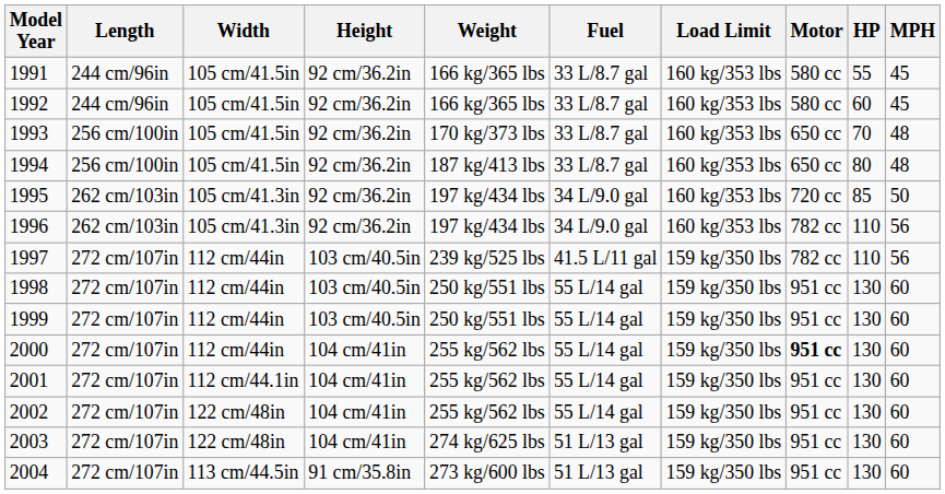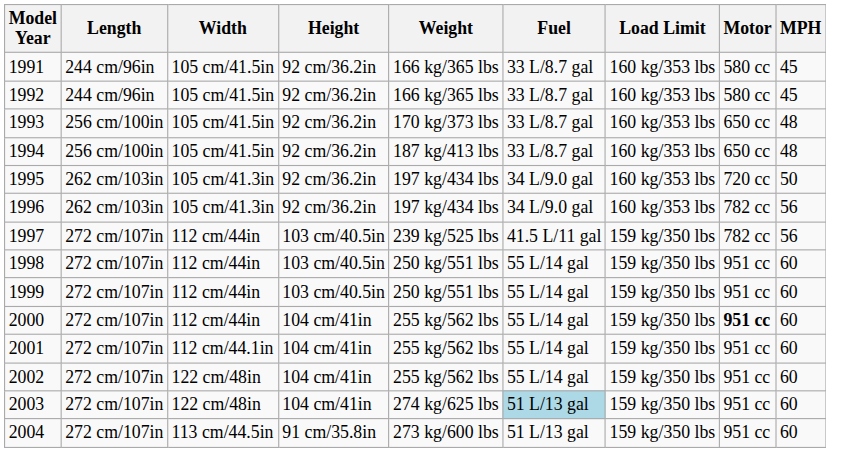 <table class="wikitable">
 <tr>
 <th>Model Year</th>
 <th>Length</th>
 <th>Width</th>
 <th>Height</th>
 <th>Weight</th>
 <th>Fuel</th>
 <th>Load Limit</th>
 <th>Motor</th>
-<th>HP</th>
 <th>MPH</th>
 </tr>
 <tr>
 <td>1991</td>
 <td>244 cm/96in</td>
 <td>105 cm/41.5in</td>
 <td>92 cm/36.2in</td>
 <td>166 kg/365 lbs</td>
 <td>33 L/8.7 gal</td>
 <td>160 kg/353 lbs</td>
 <td>580 cc</td>
-<td>55</td>
 <td>45</td>
 </tr>
 <tr>
 <td>1992</td>
 <td>244 cm/96in</td>
 <td>105 cm/41.5in</td>
 <td>92 cm/36.2in</td>
 <td>166 kg/365 lbs</td>
 <td>33 L/8.7 gal</td>
 <td>160 kg/353 lbs</td>
 <td>580 cc</td>
-<td>60</td>
 <td>45</td>
 </tr>
 <tr>
 <td>1993</td>
 <td>256 cm/100in</td>
 <td>105 cm/41.5in</td>
 <td>92 cm/36.2in</td>
 <td>170 kg/373 lbs</td>
 <td>33 L/8.7 gal</td>
 <td>160 kg/353 lbs</td>
 <td>650 cc</td>
-<td>70</td>
 <td>48</td>
 </tr>
 <tr>
 <td>1994</td>
 <td>256 cm/100in</td>
 <td>105 cm/41.5in</td>
 <td>92 cm/36.2in</td>
 <td>187 kg/413 lbs</td>
 <td>33 L/8.7 gal</td>
 <td>160 kg/353 lbs</td>
 <td>650 cc</td>
-<td>80</td>
 <td>48</td>
 </tr>
 <tr>
 <td>1995</td>
 <td>262 cm/103in</td>
 <td>105 cm/41.3in</td>
 <td>92 cm/36.2in</td>
 <td>197 kg/434 lbs</td>
 <td>34 L/9.0 gal</td>
 <td>160 kg/353 lbs</td>
 <td>720 cc</td>
-<td>85</td>
 <td>50</td>
 </tr>
 <tr>
 <td>1996</td>
 <td>262 cm/103in</td>
 <td>105 cm/41.3in</td>
 <td>92 cm/36.2in</td>
 <td>197 kg/434 lbs</td>
 <td>34 L/9.0 gal</td>
 <td>160 kg/353 lbs</td>
 <td>782 cc</td>
-<td>110</td>
 <td>56</td>
 </tr>
 <tr>
 <td>1997</td>
 <td>272 cm/107in</td>
 <td>112 cm/44in</td>
 <td>103 cm/40.5in</td>
 <td>239 kg/525 lbs</td>
 <td>41.5 L/11 gal</td>
 <td>159 kg/350 lbs</td>
 <td>782 cc</td>
-<td>110</td>
 <td>56</td>
 </tr>
 <tr>
 <td>1998</td>
 <td>272 cm/107in</td>
 <td>112 cm/44in</td>
 <td>103 cm/40.5in</td>
 <td>250 kg/551 lbs</td>
 <td>55 L/14 gal</td>
 <td>159 kg/350 lbs</td>
 <td>951 cc</td>
-<td>130</td>
 <td>60</td>
 </tr>
 <tr>
 <td>1999</td>
 <td>272 cm/107in</td>
 <td>112 cm/44in</td>
 <td>103 cm/40.5in</td>
 <td>250 kg/551 lbs</td>
 <td>55 L/14 gal</td>
 <td>159 kg/350 lbs</td>
 <td>951 cc</td>
-<td>130</td>
 <td>60</td>
 </tr>
 <tr>
 <td>2000</td>
 <td>272 cm/107in</td>
 <td>112 cm/44in</td>
 <td>104 cm/41in</td>
 <td>255 kg/562 lbs</td>
 <td>55 L/14 gal</td>
 <td>159 kg/350 lbs</td>
 <td><strong>951 cc</strong></td>
-<td>130</td>
 <td>60</td>
 </tr>
 <tr>
 <td>2001</td>
 <td>272 cm/107in</td>
 <td>112 cm/44.1in</td>
 <td>104 cm/41in</td>
 <td>255 kg/562 lbs</td>
 <td>55 L/14 gal</td>
 <td>159 kg/350 lbs</td>
 <td>951 cc</td>
-<td>130</td>
 <td>60</td>
 </tr>
 <tr>
 <td>2002</td>
 <td>272 cm/107in</td>
 <td>122 cm/48in</td>
 <td>104 cm/41in</td>
 <td>255 kg/562 lbs</td>
 <td>55 L/14 gal</td>
 <td>159 kg/350 lbs</td>
 <td>951 cc</td>
-<td>130</td>
 <td>60</td>
 </tr>
 <tr>
 <td>2003</td>
 <td>272 cm/107in</td>
 <td>122 cm/48in</td>
 <td>104 cm/41in</td>
 <td>274 kg/625 lbs</td>
-<td>51 L/13 gal</td>
+<td style="background: lightblue;">51 L/13 gal</td>
 <td>159 kg/350 lbs</td>
 <td>951 cc</td>
-<td>130</td>
 <td>60</td>
 </tr>
 <tr>
 <td>2004</td>
 <td>272 cm/107in</td>
 <td>113 cm/44.5in</td>
 <td>91 cm/35.8in</td>
 <td>273 kg/600 lbs</td>
 <td>51 L/13 gal</td>
 <td>159 kg/350 lbs</td>
 <td>951 cc</td>
-<td>130</td>
 <td>60</td>
 </tr>
 </table>
